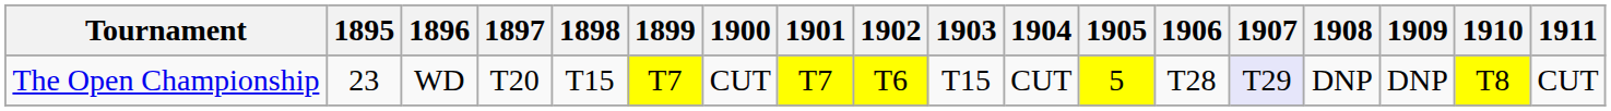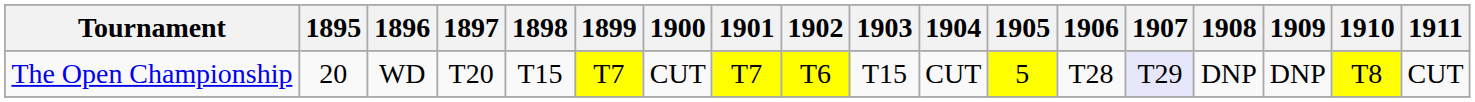 <table class="wikitable" style="font-size:95%;text-align:center;">
 <tr>
 <th>Tournament</th>
 <th>1895</th>
 <th>1896</th>
 <th>1897</th>
 <th>1898</th>
 <th>1899</th>
 <th>1900</th>
 <th>1901</th>
 <th>1902</th>
 <th>1903</th>
 <th>1904</th>
 <th>1905</th>
 <th>1906</th>
 <th>1907</th>
 <th>1908</th>
 <th>1909</th>
 <th>1910</th>
 <th>1911</th>
 </tr>
 <tr>
 <td align=left><a href='#'>The Open Championship</a></td>
-<td>23</td>
+<td>20</td>
 <td>WD</td>
 <td>T20</td>
 <td>T15</td>
 <td style="background:yellow;">T7</td>
 <td>CUT</td>
 <td style="background:yellow;">T7</td>
 <td style="background:yellow;">T6</td>
 <td>T15</td>
 <td>CUT</td>
 <td style="background:yellow;">5</td>
 <td>T28</td>
 <td style="background: lavender;">T29</td>
 <td>DNP</td>
 <td>DNP</td>
 <td style="background:yellow;">T8</td>
 <td>CUT</td>
 </tr>
 </table>
